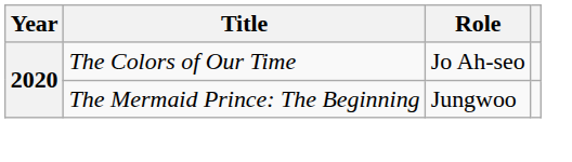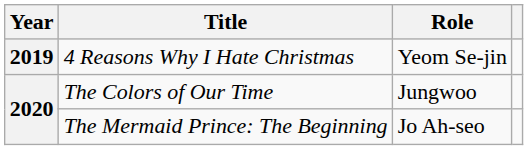 <table class="wikitable sortable plainrowheaders">
 <tr>
 <th scope="col">Year</th>
 <th scope="col">Title</th>
 <th scope="col">Role</th>
 <th scope="col" class="unsortable"></th>
 </tr>
 <tr>
+<th scope="row">2019</th>
+<td><em>4 Reasons Why I Hate Christmas</em></td>
+<td>Yeom Se-jin</td>
+<td style="text-align:center"></td>
+</tr>
+<tr>
 <th scope="row" rowspan="2">2020</th>
 <td><em>The Colors of Our Time</em></td>
-<td>Jo Ah-seo</td>
+<td>Jungwoo</td>
 <td style="text-align:center"></td>
 </tr>
 <tr>
 <td><em>The Mermaid Prince: The Beginning</em></td>
-<td>Jungwoo</td>
+<td>Jo Ah-seo</td>
 <td style="text-align:center"></td>
 </tr>
 </table>
